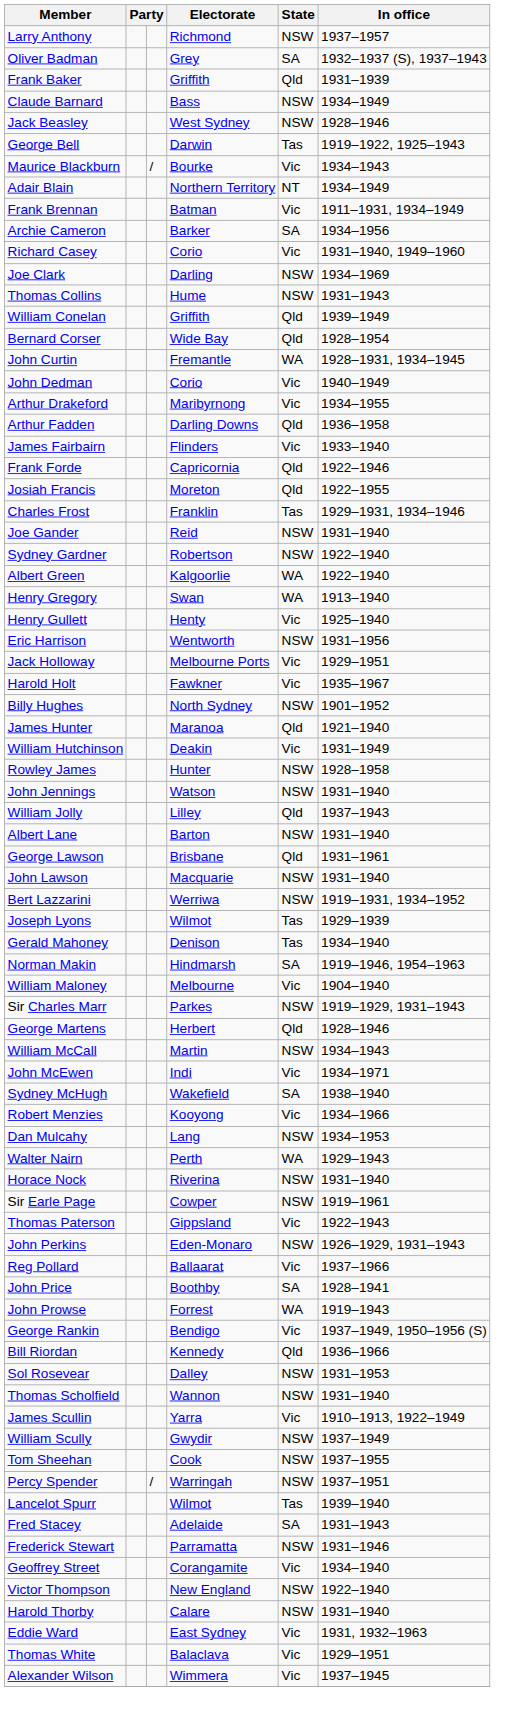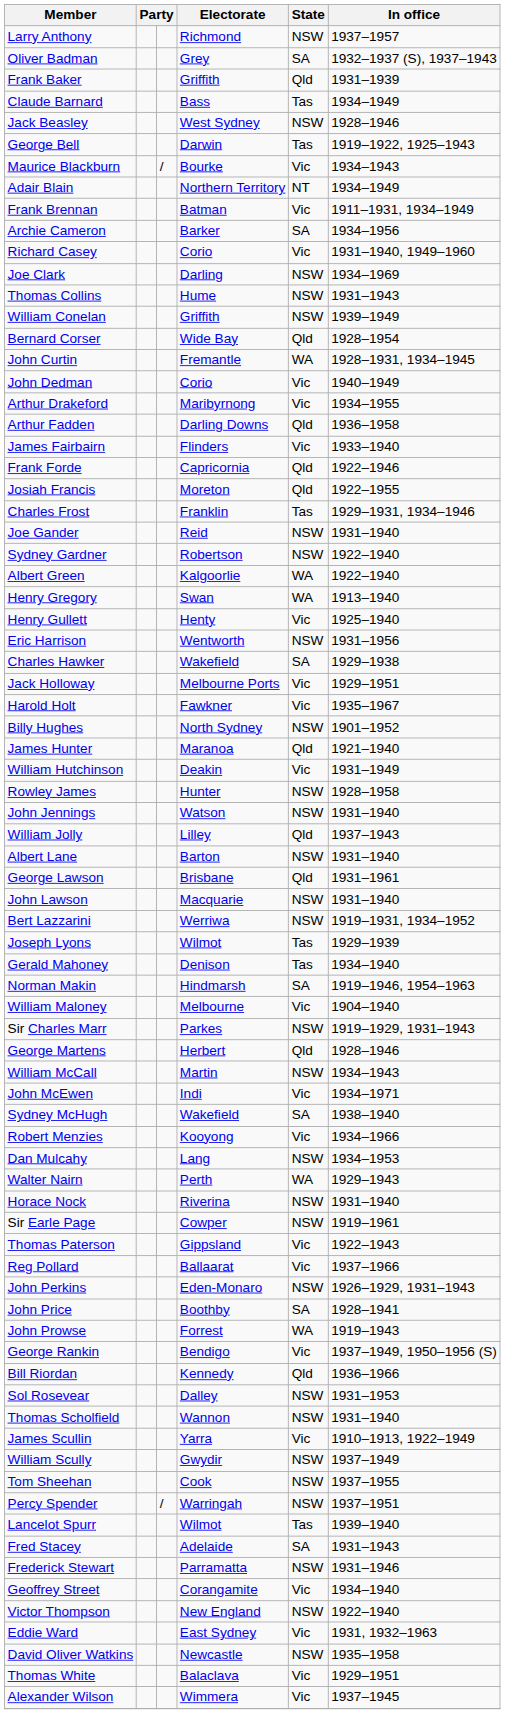 <table class="wikitable sortable">
 <tr>
 <th>Member</th>
 <th colspan=2>Party</th>
 <th>Electorate</th>
 <th>State</th>
 <th>In office</th>
 </tr>
 <tr>
 <td><a href='#'>Larry Anthony</a></td>
 <td> </td>
 <td></td>
 <td><a href='#'>Richmond</a></td>
 <td>NSW</td>
 <td>1937–1957</td>
 </tr>
 <tr>
 <td><a href='#'>Oliver Badman</a></td>
 <td> </td>
 <td></td>
 <td><a href='#'>Grey</a></td>
 <td>SA</td>
 <td>1932–1937 (S), 1937–1943</td>
 </tr>
 <tr>
 <td><a href='#'>Frank Baker</a></td>
 <td> </td>
 <td></td>
 <td><a href='#'>Griffith</a></td>
 <td>Qld</td>
 <td>1931–1939</td>
 </tr>
 <tr>
 <td><a href='#'>Claude Barnard</a></td>
 <td> </td>
 <td></td>
 <td><a href='#'>Bass</a></td>
-<td>NSW</td>
+<td>Tas</td>
 <td>1934–1949</td>
 </tr>
 <tr>
 <td><a href='#'>Jack Beasley</a></td>
 <td> </td>
 <td></td>
 <td><a href='#'>West Sydney</a></td>
 <td>NSW</td>
 <td>1928–1946</td>
 </tr>
 <tr>
 <td><a href='#'>George Bell</a></td>
 <td> </td>
 <td></td>
 <td><a href='#'>Darwin</a></td>
 <td>Tas</td>
 <td>1919–1922, 1925–1943</td>
 </tr>
 <tr>
 <td><a href='#'>Maurice Blackburn</a></td>
 <td> </td>
 <td>/</td>
 <td><a href='#'>Bourke</a></td>
 <td>Vic</td>
 <td>1934–1943</td>
 </tr>
 <tr>
 <td><a href='#'>Adair Blain</a></td>
 <td> </td>
 <td></td>
 <td><a href='#'>Northern Territory</a></td>
 <td>NT</td>
 <td>1934–1949</td>
 </tr>
 <tr>
 <td><a href='#'>Frank Brennan</a></td>
 <td> </td>
 <td></td>
 <td><a href='#'>Batman</a></td>
 <td>Vic</td>
 <td>1911–1931, 1934–1949</td>
 </tr>
 <tr>
 <td><a href='#'>Archie Cameron</a></td>
 <td> </td>
 <td></td>
 <td><a href='#'>Barker</a></td>
 <td>SA</td>
 <td>1934–1956</td>
 </tr>
 <tr>
 <td><a href='#'>Richard Casey</a></td>
 <td> </td>
 <td></td>
 <td><a href='#'>Corio</a></td>
 <td>Vic</td>
 <td>1931–1940, 1949–1960</td>
 </tr>
 <tr>
 <td><a href='#'>Joe Clark</a></td>
 <td> </td>
 <td></td>
 <td><a href='#'>Darling</a></td>
 <td>NSW</td>
 <td>1934–1969</td>
 </tr>
 <tr>
 <td><a href='#'>Thomas Collins</a></td>
 <td> </td>
 <td></td>
 <td><a href='#'>Hume</a></td>
 <td>NSW</td>
 <td>1931–1943</td>
 </tr>
 <tr>
 <td><a href='#'>William Conelan</a></td>
 <td> </td>
 <td></td>
 <td><a href='#'>Griffith</a></td>
-<td>Qld</td>
+<td>NSW</td>
 <td>1939–1949</td>
 </tr>
 <tr>
 <td><a href='#'>Bernard Corser</a></td>
 <td> </td>
 <td></td>
 <td><a href='#'>Wide Bay</a></td>
 <td>Qld</td>
 <td>1928–1954</td>
 </tr>
 <tr>
 <td><a href='#'>John Curtin</a></td>
 <td> </td>
 <td></td>
 <td><a href='#'>Fremantle</a></td>
 <td>WA</td>
 <td>1928–1931, 1934–1945</td>
 </tr>
 <tr>
 <td><a href='#'>John Dedman</a></td>
 <td> </td>
 <td></td>
 <td><a href='#'>Corio</a></td>
 <td>Vic</td>
 <td>1940–1949</td>
 </tr>
 <tr>
 <td><a href='#'>Arthur Drakeford</a></td>
 <td> </td>
 <td></td>
 <td><a href='#'>Maribyrnong</a></td>
 <td>Vic</td>
 <td>1934–1955</td>
 </tr>
 <tr>
 <td><a href='#'>Arthur Fadden</a></td>
 <td> </td>
 <td></td>
 <td><a href='#'>Darling Downs</a></td>
 <td>Qld</td>
 <td>1936–1958</td>
 </tr>
 <tr>
 <td><a href='#'>James Fairbairn</a></td>
 <td> </td>
 <td></td>
 <td><a href='#'>Flinders</a></td>
 <td>Vic</td>
 <td>1933–1940</td>
 </tr>
 <tr>
 <td><a href='#'>Frank Forde</a></td>
 <td> </td>
 <td></td>
 <td><a href='#'>Capricornia</a></td>
 <td>Qld</td>
 <td>1922–1946</td>
 </tr>
 <tr>
 <td><a href='#'>Josiah Francis</a></td>
 <td> </td>
 <td></td>
 <td><a href='#'>Moreton</a></td>
 <td>Qld</td>
 <td>1922–1955</td>
 </tr>
 <tr>
 <td><a href='#'>Charles Frost</a></td>
 <td> </td>
 <td></td>
 <td><a href='#'>Franklin</a></td>
 <td>Tas</td>
 <td>1929–1931, 1934–1946</td>
 </tr>
 <tr>
 <td><a href='#'>Joe Gander</a></td>
 <td> </td>
 <td></td>
 <td><a href='#'>Reid</a></td>
 <td>NSW</td>
 <td>1931–1940</td>
 </tr>
 <tr>
 <td><a href='#'>Sydney Gardner</a></td>
 <td> </td>
 <td></td>
 <td><a href='#'>Robertson</a></td>
 <td>NSW</td>
 <td>1922–1940</td>
 </tr>
 <tr>
 <td><a href='#'>Albert Green</a></td>
 <td> </td>
 <td></td>
 <td><a href='#'>Kalgoorlie</a></td>
 <td>WA</td>
 <td>1922–1940</td>
 </tr>
 <tr>
 <td><a href='#'>Henry Gregory</a></td>
 <td> </td>
 <td></td>
 <td><a href='#'>Swan</a></td>
 <td>WA</td>
 <td>1913–1940</td>
 </tr>
 <tr>
 <td><a href='#'>Henry Gullett</a></td>
 <td> </td>
 <td></td>
 <td><a href='#'>Henty</a></td>
 <td>Vic</td>
 <td>1925–1940</td>
 </tr>
 <tr>
 <td><a href='#'>Eric Harrison</a></td>
 <td> </td>
 <td></td>
 <td><a href='#'>Wentworth</a></td>
 <td>NSW</td>
 <td>1931–1956</td>
+</tr>
+<tr>
+<td><a href='#'>Charles Hawker</a></td>
+<td> </td>
+<td></td>
+<td><a href='#'>Wakefield</a></td>
+<td>SA</td>
+<td>1929–1938</td>
 </tr>
 <tr>
 <td><a href='#'>Jack Holloway</a></td>
 <td> </td>
 <td></td>
 <td><a href='#'>Melbourne Ports</a></td>
 <td>Vic</td>
 <td>1929–1951</td>
 </tr>
 <tr>
 <td><a href='#'>Harold Holt</a></td>
 <td> </td>
 <td></td>
 <td><a href='#'>Fawkner</a></td>
 <td>Vic</td>
 <td>1935–1967</td>
 </tr>
 <tr>
 <td><a href='#'>Billy Hughes</a></td>
 <td> </td>
 <td></td>
 <td><a href='#'>North Sydney</a></td>
 <td>NSW</td>
 <td>1901–1952</td>
 </tr>
 <tr>
 <td><a href='#'>James Hunter</a></td>
 <td> </td>
 <td></td>
 <td><a href='#'>Maranoa</a></td>
 <td>Qld</td>
 <td>1921–1940</td>
 </tr>
 <tr>
 <td><a href='#'>William Hutchinson</a></td>
 <td> </td>
 <td></td>
 <td><a href='#'>Deakin</a></td>
 <td>Vic</td>
 <td>1931–1949</td>
 </tr>
 <tr>
 <td><a href='#'>Rowley James</a></td>
 <td> </td>
 <td></td>
 <td><a href='#'>Hunter</a></td>
 <td>NSW</td>
 <td>1928–1958</td>
 </tr>
 <tr>
 <td><a href='#'>John Jennings</a></td>
 <td> </td>
 <td></td>
 <td><a href='#'>Watson</a></td>
 <td>NSW</td>
 <td>1931–1940</td>
 </tr>
 <tr>
 <td><a href='#'>William Jolly</a></td>
 <td> </td>
 <td></td>
 <td><a href='#'>Lilley</a></td>
 <td>Qld</td>
 <td>1937–1943</td>
 </tr>
 <tr>
 <td><a href='#'>Albert Lane</a></td>
 <td> </td>
 <td></td>
 <td><a href='#'>Barton</a></td>
 <td>NSW</td>
 <td>1931–1940</td>
 </tr>
 <tr>
 <td><a href='#'>George Lawson</a></td>
 <td> </td>
 <td></td>
 <td><a href='#'>Brisbane</a></td>
 <td>Qld</td>
 <td>1931–1961</td>
 </tr>
 <tr>
 <td><a href='#'>John Lawson</a></td>
 <td> </td>
 <td></td>
 <td><a href='#'>Macquarie</a></td>
 <td>NSW</td>
 <td>1931–1940</td>
 </tr>
 <tr>
 <td><a href='#'>Bert Lazzarini</a></td>
 <td> </td>
 <td></td>
 <td><a href='#'>Werriwa</a></td>
 <td>NSW</td>
 <td>1919–1931, 1934–1952</td>
 </tr>
 <tr>
 <td><a href='#'>Joseph Lyons</a></td>
 <td> </td>
 <td></td>
 <td><a href='#'>Wilmot</a></td>
 <td>Tas</td>
 <td>1929–1939</td>
 </tr>
 <tr>
 <td><a href='#'>Gerald Mahoney</a></td>
 <td> </td>
 <td></td>
 <td><a href='#'>Denison</a></td>
 <td>Tas</td>
 <td>1934–1940</td>
 </tr>
 <tr>
 <td><a href='#'>Norman Makin</a></td>
 <td> </td>
 <td></td>
 <td><a href='#'>Hindmarsh</a></td>
 <td>SA</td>
 <td>1919–1946, 1954–1963</td>
 </tr>
 <tr>
 <td><a href='#'>William Maloney</a></td>
 <td> </td>
 <td></td>
 <td><a href='#'>Melbourne</a></td>
 <td>Vic</td>
 <td>1904–1940</td>
 </tr>
 <tr>
 <td>Sir <a href='#'>Charles Marr</a></td>
 <td> </td>
 <td></td>
 <td><a href='#'>Parkes</a></td>
 <td>NSW</td>
 <td>1919–1929, 1931–1943</td>
 </tr>
 <tr>
 <td><a href='#'>George Martens</a></td>
 <td> </td>
 <td></td>
 <td><a href='#'>Herbert</a></td>
 <td>Qld</td>
 <td>1928–1946</td>
 </tr>
 <tr>
 <td><a href='#'>William McCall</a></td>
 <td> </td>
 <td></td>
 <td><a href='#'>Martin</a></td>
 <td>NSW</td>
 <td>1934–1943</td>
 </tr>
 <tr>
 <td><a href='#'>John McEwen</a></td>
 <td> </td>
 <td></td>
 <td><a href='#'>Indi</a></td>
 <td>Vic</td>
 <td>1934–1971</td>
 </tr>
 <tr>
 <td><a href='#'>Sydney McHugh</a></td>
 <td> </td>
 <td></td>
 <td><a href='#'>Wakefield</a></td>
 <td>SA</td>
 <td>1938–1940</td>
 </tr>
 <tr>
 <td><a href='#'>Robert Menzies</a></td>
 <td> </td>
 <td></td>
 <td><a href='#'>Kooyong</a></td>
 <td>Vic</td>
 <td>1934–1966</td>
 </tr>
 <tr>
 <td><a href='#'>Dan Mulcahy</a></td>
 <td> </td>
 <td></td>
 <td><a href='#'>Lang</a></td>
 <td>NSW</td>
 <td>1934–1953</td>
 </tr>
 <tr>
 <td><a href='#'>Walter Nairn</a></td>
 <td> </td>
 <td></td>
 <td><a href='#'>Perth</a></td>
 <td>WA</td>
 <td>1929–1943</td>
 </tr>
 <tr>
 <td><a href='#'>Horace Nock</a></td>
 <td> </td>
 <td></td>
 <td><a href='#'>Riverina</a></td>
 <td>NSW</td>
 <td>1931–1940</td>
 </tr>
 <tr>
 <td>Sir <a href='#'>Earle Page</a></td>
 <td> </td>
 <td></td>
 <td><a href='#'>Cowper</a></td>
 <td>NSW</td>
 <td>1919–1961</td>
 </tr>
 <tr>
 <td><a href='#'>Thomas Paterson</a></td>
 <td> </td>
 <td></td>
 <td><a href='#'>Gippsland</a></td>
 <td>Vic</td>
 <td>1922–1943</td>
 </tr>
 <tr>
+<td><a href='#'>Reg Pollard</a></td>
+<td> </td>
+<td></td>
+<td><a href='#'>Ballaarat</a></td>
+<td>Vic</td>
+<td>1937–1966</td>
+</tr>
+<tr>
 <td><a href='#'>John Perkins</a></td>
 <td> </td>
 <td></td>
 <td><a href='#'>Eden-Monaro</a></td>
 <td>NSW</td>
 <td>1926–1929, 1931–1943</td>
-</tr>
-<tr>
-<td><a href='#'>Reg Pollard</a></td>
-<td> </td>
-<td></td>
-<td><a href='#'>Ballaarat</a></td>
-<td>Vic</td>
-<td>1937–1966</td>
 </tr>
 <tr>
 <td><a href='#'>John Price</a></td>
 <td> </td>
 <td></td>
 <td><a href='#'>Boothby</a></td>
 <td>SA</td>
 <td>1928–1941</td>
 </tr>
 <tr>
 <td><a href='#'>John Prowse</a></td>
 <td> </td>
 <td></td>
 <td><a href='#'>Forrest</a></td>
 <td>WA</td>
 <td>1919–1943</td>
 </tr>
 <tr>
 <td><a href='#'>George Rankin</a></td>
 <td> </td>
 <td></td>
 <td><a href='#'>Bendigo</a></td>
 <td>Vic</td>
 <td>1937–1949, 1950–1956 (S)</td>
 </tr>
 <tr>
 <td><a href='#'>Bill Riordan</a></td>
 <td> </td>
 <td></td>
 <td><a href='#'>Kennedy</a></td>
 <td>Qld</td>
 <td>1936–1966</td>
 </tr>
 <tr>
 <td><a href='#'>Sol Rosevear</a></td>
 <td> </td>
 <td></td>
 <td><a href='#'>Dalley</a></td>
 <td>NSW</td>
 <td>1931–1953</td>
 </tr>
 <tr>
 <td><a href='#'>Thomas Scholfield</a></td>
 <td> </td>
 <td></td>
 <td><a href='#'>Wannon</a></td>
 <td>NSW</td>
 <td>1931–1940</td>
 </tr>
 <tr>
 <td><a href='#'>James Scullin</a></td>
 <td> </td>
 <td></td>
 <td><a href='#'>Yarra</a></td>
 <td>Vic</td>
 <td>1910–1913, 1922–1949</td>
 </tr>
 <tr>
 <td><a href='#'>William Scully</a></td>
 <td> </td>
 <td></td>
 <td><a href='#'>Gwydir</a></td>
 <td>NSW</td>
 <td>1937–1949</td>
 </tr>
 <tr>
 <td><a href='#'>Tom Sheehan</a></td>
 <td> </td>
 <td></td>
 <td><a href='#'>Cook</a></td>
 <td>NSW</td>
 <td>1937–1955</td>
 </tr>
 <tr>
 <td><a href='#'>Percy Spender</a></td>
 <td> </td>
 <td>/</td>
 <td><a href='#'>Warringah</a></td>
 <td>NSW</td>
 <td>1937–1951</td>
 </tr>
 <tr>
 <td><a href='#'>Lancelot Spurr</a></td>
 <td> </td>
 <td></td>
 <td><a href='#'>Wilmot</a></td>
 <td>Tas</td>
 <td>1939–1940</td>
 </tr>
 <tr>
 <td><a href='#'>Fred Stacey</a></td>
 <td> </td>
 <td></td>
 <td><a href='#'>Adelaide</a></td>
 <td>SA</td>
 <td>1931–1943</td>
 </tr>
 <tr>
 <td><a href='#'>Frederick Stewart</a></td>
 <td> </td>
 <td></td>
 <td><a href='#'>Parramatta</a></td>
 <td>NSW</td>
 <td>1931–1946</td>
 </tr>
 <tr>
 <td><a href='#'>Geoffrey Street</a></td>
 <td> </td>
 <td></td>
 <td><a href='#'>Corangamite</a></td>
 <td>Vic</td>
 <td>1934–1940</td>
 </tr>
 <tr>
 <td><a href='#'>Victor Thompson</a></td>
 <td> </td>
 <td></td>
 <td><a href='#'>New England</a></td>
 <td>NSW</td>
 <td>1922–1940</td>
 </tr>
 <tr>
-<td><a href='#'>Harold Thorby</a></td>
-<td> </td>
-<td></td>
-<td><a href='#'>Calare</a></td>
-<td>NSW</td>
-<td>1931–1940</td>
-</tr>
-<tr>
 <td><a href='#'>Eddie Ward</a></td>
 <td> </td>
 <td></td>
 <td><a href='#'>East Sydney</a></td>
 <td>Vic</td>
 <td>1931, 1932–1963</td>
+</tr>
+<tr>
+<td><a href='#'>David Oliver Watkins</a></td>
+<td> </td>
+<td></td>
+<td><a href='#'>Newcastle</a></td>
+<td>NSW</td>
+<td>1935–1958</td>
 </tr>
 <tr>
 <td><a href='#'>Thomas White</a></td>
 <td> </td>
 <td></td>
 <td><a href='#'>Balaclava</a></td>
 <td>Vic</td>
 <td>1929–1951</td>
 </tr>
 <tr>
 <td><a href='#'>Alexander Wilson</a></td>
 <td> </td>
 <td></td>
 <td><a href='#'>Wimmera</a></td>
 <td>Vic</td>
 <td>1937–1945</td>
 </tr>
 <tr>
 </tr>
 </table>
